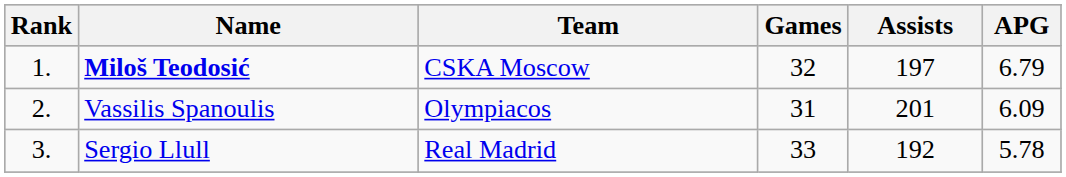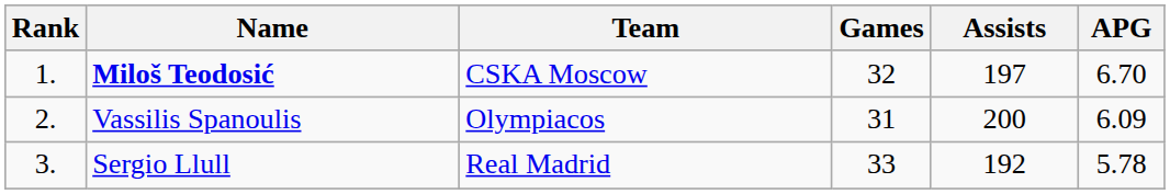 <table class="wikitable sortable" style="text-align: center;">
 <tr>
 <th>Rank</th>
 <th width=200>Name</th>
 <th width=200>Team</th>
 <th>Games</th>
 <th width=75>Assists</th>
 <th width=40>APG</th>
 </tr>
 <tr>
 <td>1.</td>
 <td align="left"> <strong><a href='#'>Miloš Teodosić</a></strong></td>
 <td align="left"> <a href='#'>CSKA Moscow</a></td>
 <td>32</td>
 <td>197</td>
-<td>6.79</td>
+<td>6.70</td>
 </tr>
 <tr>
 <td>2.</td>
 <td align="left"> <a href='#'>Vassilis Spanoulis</a></td>
 <td align="left"> <a href='#'>Olympiacos</a></td>
 <td>31</td>
-<td>201</td>
+<td>200</td>
 <td>6.09</td>
 </tr>
 <tr>
 <td>3.</td>
 <td align="left"> <a href='#'>Sergio Llull</a></td>
 <td align="left"> <a href='#'>Real Madrid</a></td>
 <td>33</td>
 <td>192</td>
 <td>5.78</td>
 </tr>
 </table>
